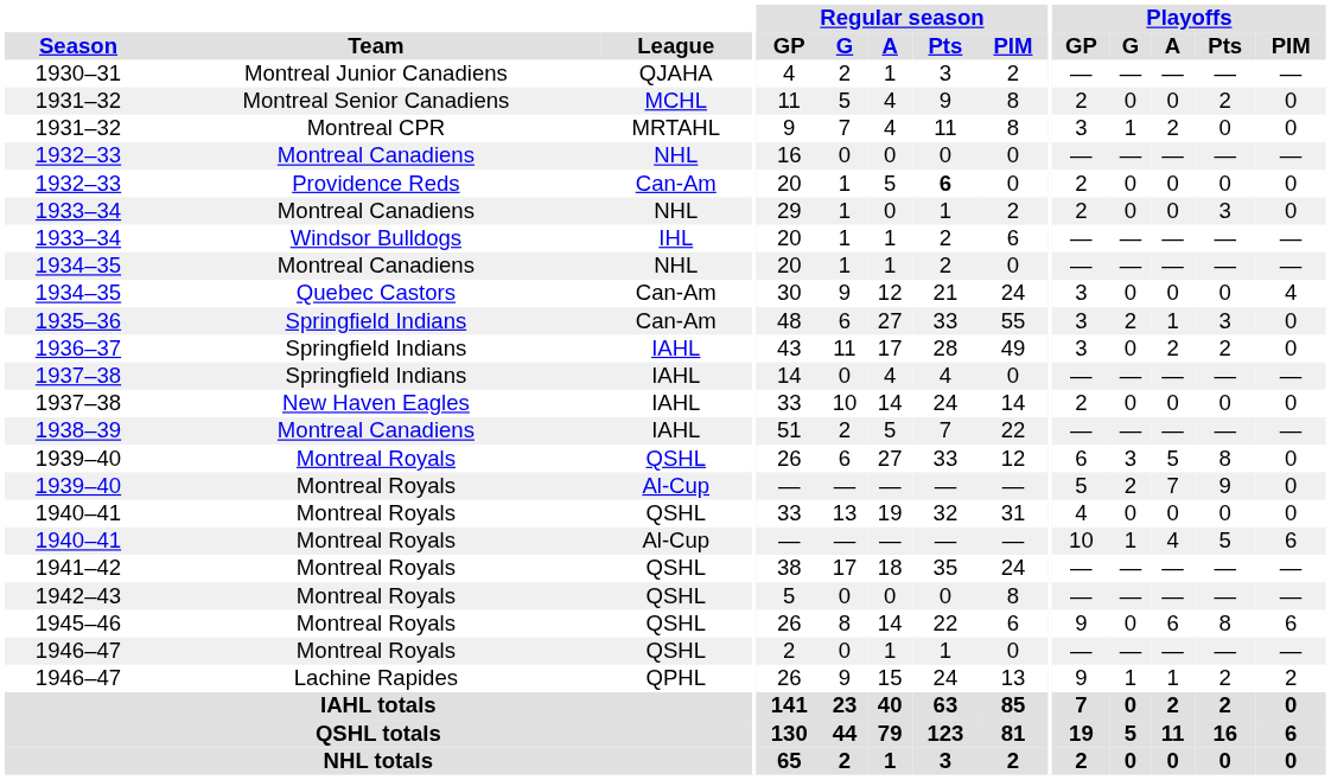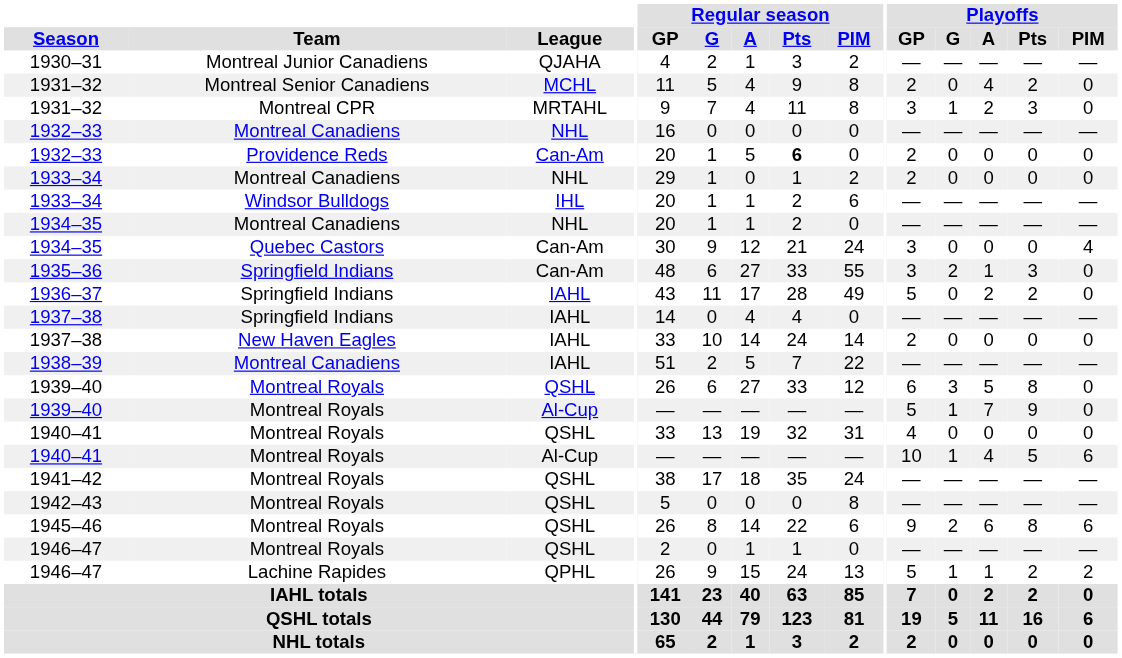 <table border="0" cellpadding="1" cellspacing="0" style="text-align:center; width:60em">
 <tr bgcolor="#e0e0e0">
 <th colspan="3" bgcolor="#ffffff"></th>
 <th rowspan="100" bgcolor="#ffffff"></th>
 <th colspan="5"><a href='#'>Regular season</a></th>
 <th rowspan="100" bgcolor="#ffffff"></th>
 <th colspan="5"><a href='#'>Playoffs</a></th>
 </tr>
 <tr bgcolor="#e0e0e0">
 <th><a href='#'>Season</a></th>
 <th>Team</th>
 <th>League</th>
 <th>GP</th>
 <th><a href='#'>G</a></th>
 <th><a href='#'>A</a></th>
 <th><a href='#'>Pts</a></th>
 <th><a href='#'>PIM</a></th>
 <th>GP</th>
 <th>G</th>
 <th>A</th>
 <th>Pts</th>
 <th>PIM</th>
 </tr>
 <tr>
 <td>1930–31</td>
 <td>Montreal Junior Canadiens</td>
 <td>QJAHA</td>
 <td>4</td>
 <td>2</td>
 <td>1</td>
 <td>3</td>
 <td>2</td>
 <td>—</td>
 <td>—</td>
 <td>—</td>
 <td>—</td>
 <td>—</td>
 </tr>
 <tr bgcolor="#f0f0f0">
 <td>1931–32</td>
 <td>Montreal Senior Canadiens</td>
 <td><a href='#'>MCHL</a></td>
 <td>11</td>
 <td>5</td>
 <td>4</td>
 <td>9</td>
 <td>8</td>
 <td>2</td>
 <td>0</td>
-<td>0</td>
+<td>4</td>
 <td>2</td>
 <td>0</td>
 </tr>
 <tr>
 <td>1931–32</td>
 <td>Montreal CPR</td>
 <td>MRTAHL</td>
 <td>9</td>
 <td>7</td>
 <td>4</td>
 <td>11</td>
 <td>8</td>
 <td>3</td>
 <td>1</td>
 <td>2</td>
-<td>0</td>
+<td>3</td>
 <td>0</td>
 </tr>
 <tr bgcolor="#f0f0f0">
 <td><a href='#'>1932–33</a></td>
 <td><a href='#'>Montreal Canadiens</a></td>
 <td><a href='#'>NHL</a></td>
 <td>16</td>
 <td>0</td>
 <td>0</td>
 <td>0</td>
 <td>0</td>
 <td>—</td>
 <td>—</td>
 <td>—</td>
 <td>—</td>
 <td>—</td>
 </tr>
 <tr>
 <td><a href='#'>1932–33</a></td>
 <td><a href='#'>Providence Reds</a></td>
 <td><a href='#'>Can-Am</a></td>
 <td>20</td>
 <td>1</td>
 <td>5</td>
 <td><strong>6</strong></td>
 <td>0</td>
 <td>2</td>
 <td>0</td>
 <td>0</td>
 <td>0</td>
 <td>0</td>
 </tr>
 <tr bgcolor="#f0f0f0">
 <td><a href='#'>1933–34</a></td>
 <td>Montreal Canadiens</td>
 <td>NHL</td>
 <td>29</td>
 <td>1</td>
 <td>0</td>
 <td>1</td>
 <td>2</td>
 <td>2</td>
 <td>0</td>
 <td>0</td>
-<td>3</td>
+<td>0</td>
 <td>0</td>
 </tr>
 <tr>
 <td><a href='#'>1933–34</a></td>
 <td><a href='#'>Windsor Bulldogs</a></td>
 <td><a href='#'>IHL</a></td>
 <td>20</td>
 <td>1</td>
 <td>1</td>
 <td>2</td>
 <td>6</td>
 <td>—</td>
 <td>—</td>
 <td>—</td>
 <td>—</td>
 <td>—</td>
 </tr>
 <tr bgcolor="#f0f0f0">
 <td><a href='#'>1934–35</a></td>
 <td>Montreal Canadiens</td>
 <td>NHL</td>
 <td>20</td>
 <td>1</td>
 <td>1</td>
 <td>2</td>
 <td>0</td>
 <td>—</td>
 <td>—</td>
 <td>—</td>
 <td>—</td>
 <td>—</td>
 </tr>
 <tr>
 <td><a href='#'>1934–35</a></td>
 <td><a href='#'>Quebec Castors</a></td>
 <td>Can-Am</td>
 <td>30</td>
 <td>9</td>
 <td>12</td>
 <td>21</td>
 <td>24</td>
 <td>3</td>
 <td>0</td>
 <td>0</td>
 <td>0</td>
 <td>4</td>
 </tr>
 <tr bgcolor="#f0f0f0">
 <td><a href='#'>1935–36</a></td>
 <td><a href='#'>Springfield Indians</a></td>
 <td>Can-Am</td>
 <td>48</td>
 <td>6</td>
 <td>27</td>
 <td>33</td>
 <td>55</td>
 <td>3</td>
 <td>2</td>
 <td>1</td>
 <td>3</td>
 <td>0</td>
 </tr>
 <tr>
 <td><a href='#'>1936–37</a></td>
 <td>Springfield Indians</td>
 <td><a href='#'>IAHL</a></td>
 <td>43</td>
 <td>11</td>
 <td>17</td>
 <td>28</td>
 <td>49</td>
-<td>3</td>
+<td>5</td>
 <td>0</td>
 <td>2</td>
 <td>2</td>
 <td>0</td>
 </tr>
 <tr bgcolor="#f0f0f0">
 <td><a href='#'>1937–38</a></td>
 <td>Springfield Indians</td>
 <td>IAHL</td>
 <td>14</td>
 <td>0</td>
 <td>4</td>
 <td>4</td>
 <td>0</td>
 <td>—</td>
 <td>—</td>
 <td>—</td>
 <td>—</td>
 <td>—</td>
 </tr>
 <tr>
 <td>1937–38</td>
 <td><a href='#'>New Haven Eagles</a></td>
 <td>IAHL</td>
 <td>33</td>
 <td>10</td>
 <td>14</td>
 <td>24</td>
 <td>14</td>
 <td>2</td>
 <td>0</td>
 <td>0</td>
 <td>0</td>
 <td>0</td>
 </tr>
 <tr bgcolor="#f0f0f0">
 <td><a href='#'>1938–39</a></td>
 <td><a href='#'>Montreal Canadiens</a></td>
 <td>IAHL</td>
 <td>51</td>
 <td>2</td>
 <td>5</td>
 <td>7</td>
 <td>22</td>
 <td>—</td>
 <td>—</td>
 <td>—</td>
 <td>—</td>
 <td>—</td>
 </tr>
 <tr>
 <td>1939–40</td>
 <td><a href='#'>Montreal Royals</a></td>
 <td><a href='#'>QSHL</a></td>
 <td>26</td>
 <td>6</td>
 <td>27</td>
 <td>33</td>
 <td>12</td>
 <td>6</td>
 <td>3</td>
 <td>5</td>
 <td>8</td>
 <td>0</td>
 </tr>
 <tr bgcolor="#f0f0f0">
 <td><a href='#'>1939–40</a></td>
 <td>Montreal Royals</td>
 <td><a href='#'>Al-Cup</a></td>
 <td>—</td>
 <td>—</td>
 <td>—</td>
 <td>—</td>
 <td>—</td>
 <td>5</td>
-<td>2</td>
+<td>1</td>
 <td>7</td>
 <td>9</td>
 <td>0</td>
 </tr>
 <tr>
 <td>1940–41</td>
 <td>Montreal Royals</td>
 <td>QSHL</td>
 <td>33</td>
 <td>13</td>
 <td>19</td>
 <td>32</td>
 <td>31</td>
 <td>4</td>
 <td>0</td>
 <td>0</td>
 <td>0</td>
 <td>0</td>
 </tr>
 <tr bgcolor="#f0f0f0">
 <td><a href='#'>1940–41</a></td>
 <td>Montreal Royals</td>
 <td>Al-Cup</td>
 <td>—</td>
 <td>—</td>
 <td>—</td>
 <td>—</td>
 <td>—</td>
 <td>10</td>
 <td>1</td>
 <td>4</td>
 <td>5</td>
 <td>6</td>
 </tr>
 <tr>
 <td>1941–42</td>
 <td>Montreal Royals</td>
 <td>QSHL</td>
 <td>38</td>
 <td>17</td>
 <td>18</td>
 <td>35</td>
 <td>24</td>
 <td>—</td>
 <td>—</td>
 <td>—</td>
 <td>—</td>
 <td>—</td>
 </tr>
 <tr bgcolor="#f0f0f0">
 <td>1942–43</td>
 <td>Montreal Royals</td>
 <td>QSHL</td>
 <td>5</td>
 <td>0</td>
 <td>0</td>
 <td>0</td>
 <td>8</td>
 <td>—</td>
 <td>—</td>
 <td>—</td>
 <td>—</td>
 <td>—</td>
 </tr>
 <tr>
 <td>1945–46</td>
 <td>Montreal Royals</td>
 <td>QSHL</td>
 <td>26</td>
 <td>8</td>
 <td>14</td>
 <td>22</td>
 <td>6</td>
 <td>9</td>
-<td>0</td>
+<td>2</td>
 <td>6</td>
 <td>8</td>
 <td>6</td>
 </tr>
 <tr bgcolor="#f0f0f0">
 <td>1946–47</td>
 <td>Montreal Royals</td>
 <td>QSHL</td>
 <td>2</td>
 <td>0</td>
 <td>1</td>
 <td>1</td>
 <td>0</td>
 <td>—</td>
 <td>—</td>
 <td>—</td>
 <td>—</td>
 <td>—</td>
 </tr>
 <tr>
 <td>1946–47</td>
 <td>Lachine Rapides</td>
 <td>QPHL</td>
 <td>26</td>
 <td>9</td>
 <td>15</td>
 <td>24</td>
 <td>13</td>
-<td>9</td>
+<td>5</td>
 <td>1</td>
 <td>1</td>
 <td>2</td>
 <td>2</td>
 </tr>
 <tr bgcolor="#e0e0e0">
 <th colspan="3">IAHL totals</th>
 <th>141</th>
 <th>23</th>
 <th>40</th>
 <th>63</th>
 <th>85</th>
 <th>7</th>
 <th>0</th>
 <th>2</th>
 <th>2</th>
 <th>0</th>
 </tr>
 <tr bgcolor="#e0e0e0">
 <th colspan="3">QSHL totals</th>
 <th>130</th>
 <th>44</th>
 <th>79</th>
 <th>123</th>
 <th>81</th>
 <th>19</th>
 <th>5</th>
 <th>11</th>
 <th>16</th>
 <th>6</th>
 </tr>
 <tr bgcolor="#e0e0e0">
 <th colspan="3">NHL totals</th>
 <th>65</th>
 <th>2</th>
 <th>1</th>
 <th>3</th>
 <th>2</th>
 <th>2</th>
 <th>0</th>
 <th>0</th>
 <th>0</th>
 <th>0</th>
 </tr>
 </table>
